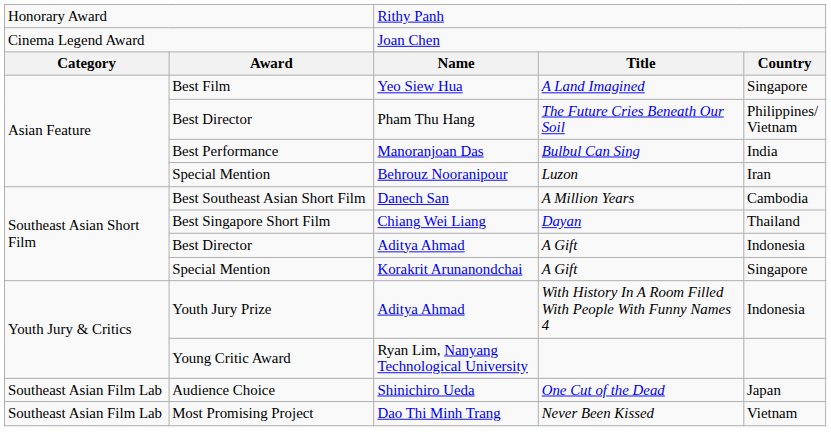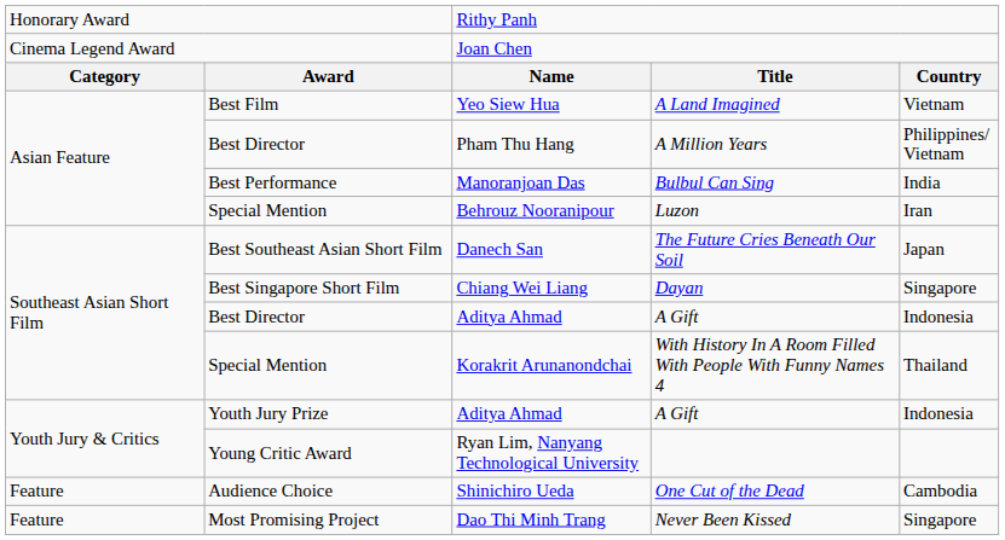 <table class="wikitable" width="100%">
 <tr>
 <td colspan="2">Honorary Award</td>
 <td colspan="3"><a href='#'>Rithy Panh</a></td>
 </tr>
 <tr>
 <td colspan="2">Cinema Legend Award</td>
 <td colspan="3"><a href='#'>Joan Chen</a></td>
 </tr>
 <tr>
 <th width="20%" scope="col">Category</th>
 <th width="25%" scope="col">Award</th>
 <th width="20%" scope="col">Name</th>
 <th width="25%" scope="col">Title</th>
 <th width="10%" scope="col">Country</th>
 </tr>
 <tr>
 <td rowspan="4">Asian Feature</td>
 <td>Best Film</td>
 <td><a href='#'>Yeo Siew Hua</a></td>
 <td><em><a href='#'>A Land Imagined</a></em></td>
-<td>Singapore</td>
+<td>Vietnam</td>
 </tr>
 <tr>
 <td>Best Director</td>
 <td>Pham Thu Hang</td>
-<td><em><a href='#'>The Future Cries Beneath Our Soil</a></em></td>
+<td><em>A Million Years</em></td>
 <td>Philippines/ Vietnam</td>
 </tr>
 <tr>
 <td>Best Performance</td>
 <td><a href='#'>Manoranjoan Das</a></td>
 <td><em><a href='#'>Bulbul Can Sing</a></em></td>
 <td>India</td>
 </tr>
 <tr>
 <td>Special Mention</td>
 <td><a href='#'>Behrouz Nooranipour</a></td>
 <td><em>Luzon</em></td>
 <td>Iran</td>
 </tr>
 <tr>
 <td rowspan="4">Southeast Asian Short Film</td>
 <td>Best Southeast Asian Short Film</td>
 <td><a href='#'>Danech San</a></td>
-<td><em>A Million Years</em></td>
-<td>Cambodia</td>
+<td><em><a href='#'>The Future Cries Beneath Our Soil</a></em></td>
+<td>Japan</td>
 </tr>
 <tr>
 <td>Best Singapore Short Film</td>
 <td><a href='#'>Chiang Wei Liang</a></td>
 <td><em><a href='#'>Dayan</a></em></td>
-<td>Thailand</td>
+<td>Singapore</td>
 </tr>
 <tr>
 <td>Best Director</td>
 <td><a href='#'>Aditya Ahmad</a></td>
 <td><em>A Gift</em></td>
 <td>Indonesia</td>
 </tr>
 <tr>
 <td>Special Mention</td>
 <td><a href='#'>Korakrit Arunanondchai</a></td>
-<td><em>A Gift</em></td>
-<td>Singapore</td>
+<td><em>With History In A Room Filled With People With Funny Names 4</em></td>
+<td>Thailand</td>
 </tr>
 <tr>
 <td rowspan="2">Youth Jury & Critics</td>
 <td>Youth Jury Prize</td>
 <td><a href='#'>Aditya Ahmad</a></td>
-<td><em>With History In A Room Filled With People With Funny Names 4</em></td>
+<td><em>A Gift</em></td>
 <td>Indonesia</td>
 </tr>
 <tr>
 <td>Young Critic Award</td>
 <td>Ryan Lim, <a href='#'>Nanyang Technological University</a></td>
 <td></td>
 <td></td>
 </tr>
 <tr>
-<td>Southeast Asian Film Lab</td>
+<td>Feature</td>
 <td>Audience Choice</td>
 <td><a href='#'>Shinichiro Ueda</a></td>
 <td><em><a href='#'>One Cut of the Dead</a></em></td>
-<td>Japan</td>
+<td>Cambodia</td>
 </tr>
 <tr>
-<td>Southeast Asian Film Lab</td>
+<td>Feature</td>
 <td>Most Promising Project</td>
 <td><a href='#'>Dao Thi Minh Trang</a></td>
 <td><em>Never Been Kissed</em></td>
-<td>Vietnam</td>
+<td>Singapore</td>
 </tr>
 </table>
